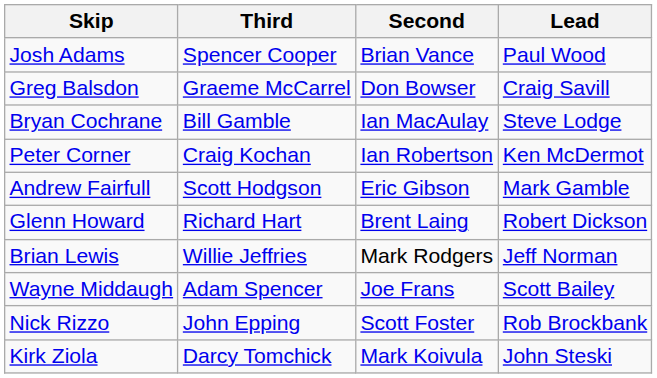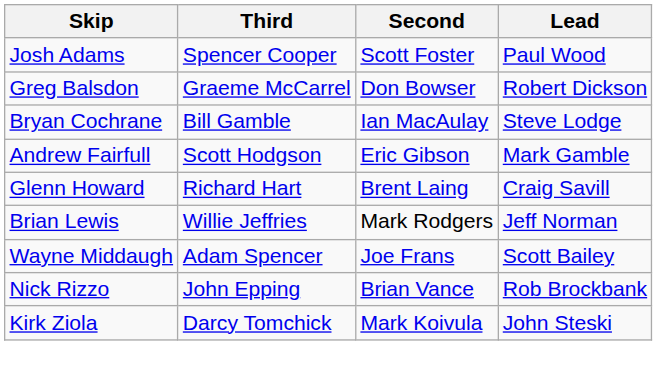 <table class="wikitable">
 <tr>
 <th>Skip</th>
 <th>Third</th>
 <th>Second</th>
 <th>Lead</th>
 </tr>
 <tr>
 <td><a href='#'>Josh Adams</a></td>
 <td><a href='#'>Spencer Cooper</a></td>
-<td><a href='#'>Brian Vance</a></td>
+<td><a href='#'>Scott Foster</a></td>
 <td><a href='#'>Paul Wood</a></td>
 </tr>
 <tr>
 <td><a href='#'>Greg Balsdon</a></td>
 <td><a href='#'>Graeme McCarrel</a></td>
 <td><a href='#'>Don Bowser</a></td>
-<td><a href='#'>Craig Savill</a></td>
+<td><a href='#'>Robert Dickson</a></td>
 </tr>
 <tr>
 <td><a href='#'>Bryan Cochrane</a></td>
 <td><a href='#'>Bill Gamble</a></td>
 <td><a href='#'>Ian MacAulay</a></td>
 <td><a href='#'>Steve Lodge</a></td>
-</tr>
-<tr>
-<td><a href='#'>Peter Corner</a></td>
-<td><a href='#'>Craig Kochan</a></td>
-<td><a href='#'>Ian Robertson</a></td>
-<td><a href='#'>Ken McDermot</a></td>
 </tr>
 <tr>
 <td><a href='#'>Andrew Fairfull</a></td>
 <td><a href='#'>Scott Hodgson</a></td>
 <td><a href='#'>Eric Gibson</a></td>
 <td><a href='#'>Mark Gamble</a></td>
 </tr>
 <tr>
 <td><a href='#'>Glenn Howard</a></td>
 <td><a href='#'>Richard Hart</a></td>
 <td><a href='#'>Brent Laing</a></td>
-<td><a href='#'>Robert Dickson</a></td>
+<td><a href='#'>Craig Savill</a></td>
 </tr>
 <tr>
 <td><a href='#'>Brian Lewis</a></td>
 <td><a href='#'>Willie Jeffries</a></td>
 <td>Mark Rodgers</td>
 <td><a href='#'>Jeff Norman</a></td>
 </tr>
 <tr>
 <td><a href='#'>Wayne Middaugh</a></td>
 <td><a href='#'>Adam Spencer</a></td>
 <td><a href='#'>Joe Frans</a></td>
 <td><a href='#'>Scott Bailey</a></td>
 </tr>
 <tr>
 <td><a href='#'>Nick Rizzo</a></td>
 <td><a href='#'>John Epping</a></td>
-<td><a href='#'>Scott Foster</a></td>
+<td><a href='#'>Brian Vance</a></td>
 <td><a href='#'>Rob Brockbank</a></td>
 </tr>
 <tr>
 <td><a href='#'>Kirk Ziola</a></td>
 <td><a href='#'>Darcy Tomchick</a></td>
 <td><a href='#'>Mark Koivula</a></td>
 <td><a href='#'>John Steski</a></td>
 </tr>
 </table>
